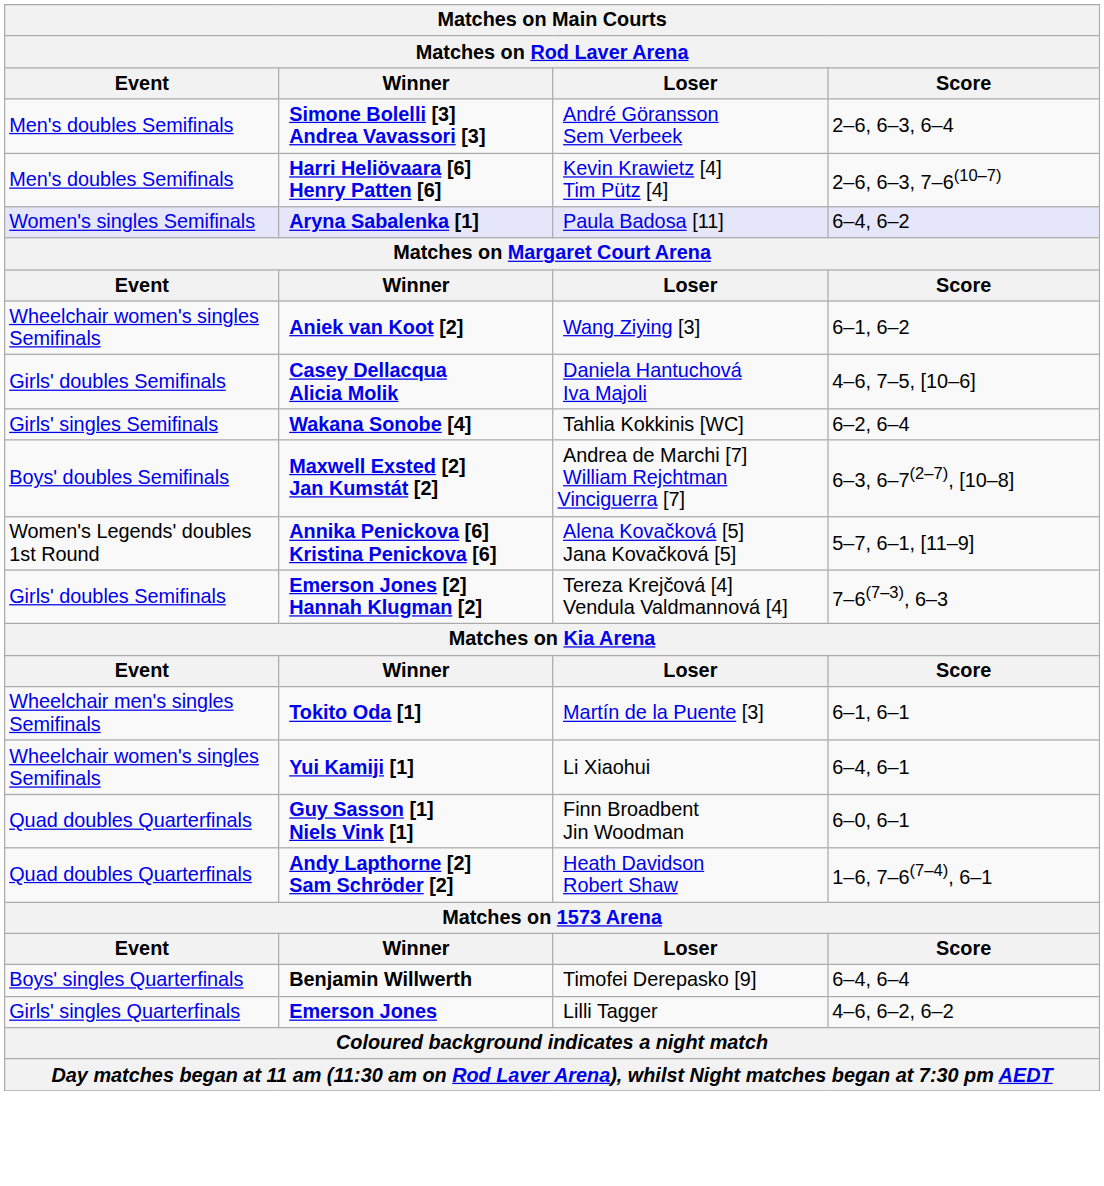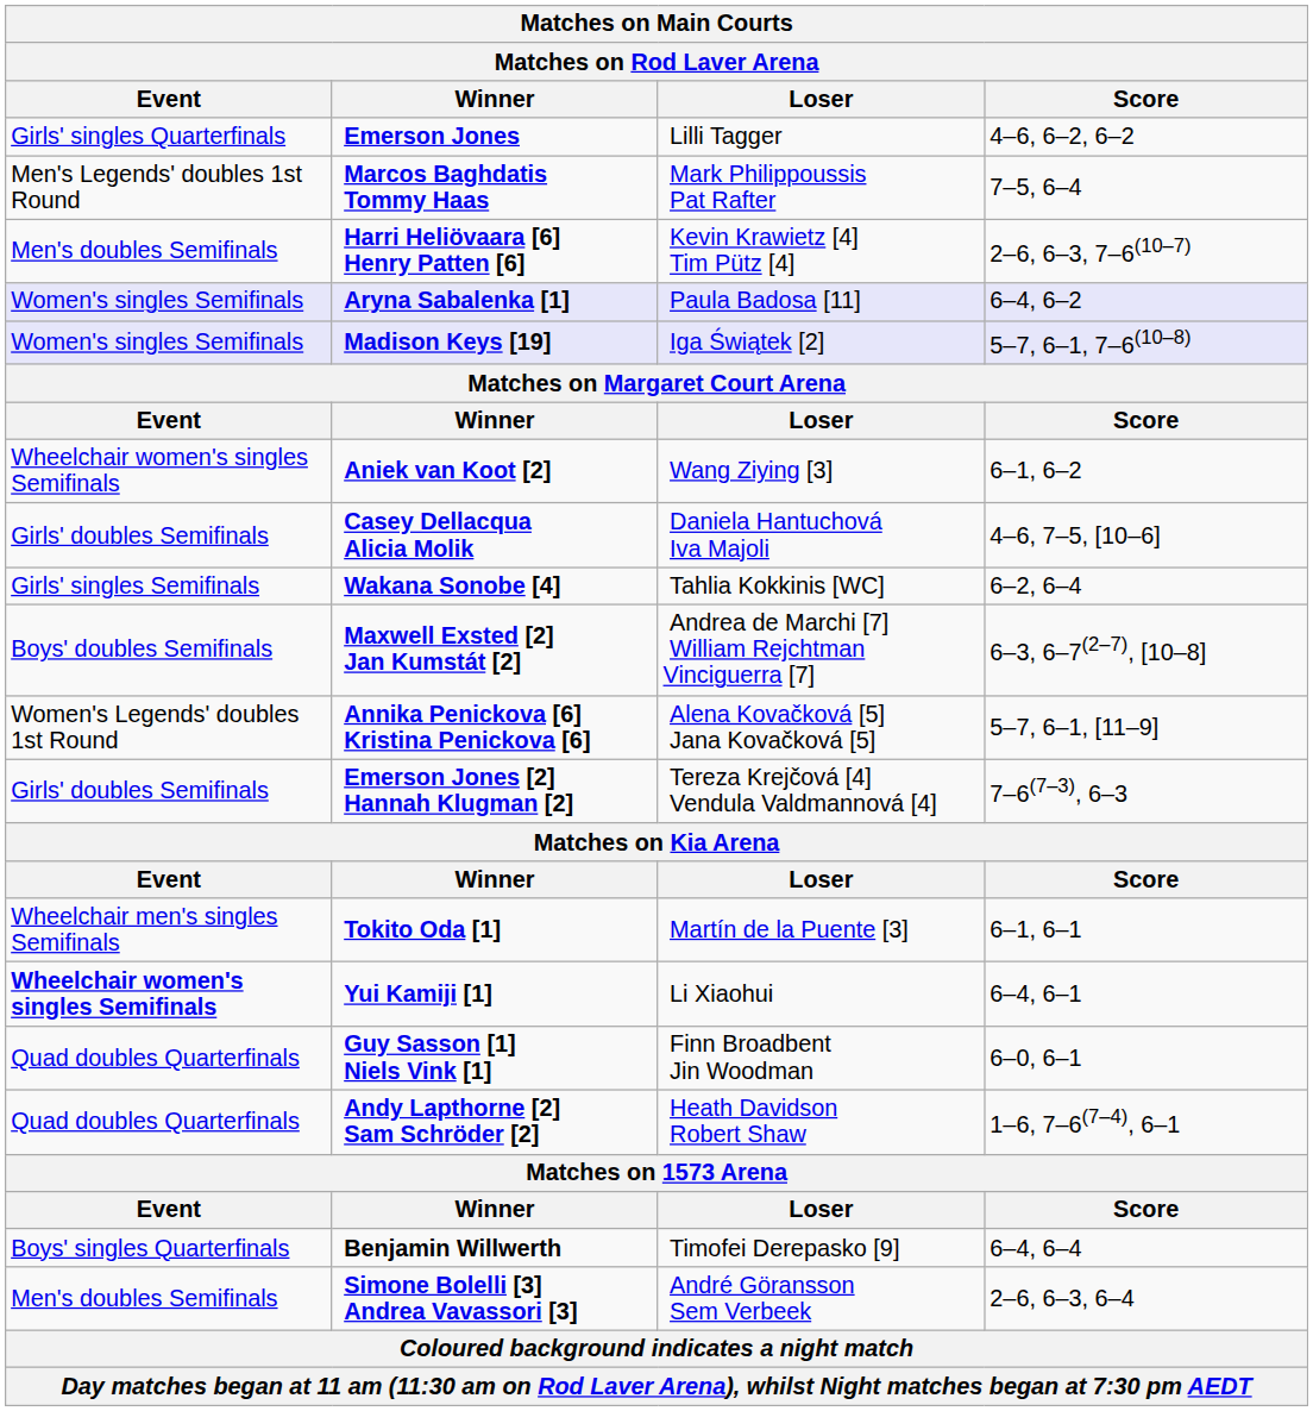 <table class="wikitable collapsible uncollapsed" style="margin:auto;">
 <tr>
 <th colspan=4><strong>Matches on Main Courts</strong></th>
 </tr>
 <tr>
 <th colspan=4><strong>Matches on <a href='#'>Rod Laver Arena</a></strong></th>
 </tr>
 <tr>
 <th style="width:220px;">Event</th>
 <th style="width:220px;">Winner</th>
 <th style="width:220px;">Loser</th>
 <th style="width:220px;">Score</th>
 </tr>
 <tr>
-<td><a href='#'>Men's doubles Semifinals</a></td>
-<td><strong> <a href='#'>Simone Bolelli</a> [3] <br>  <a href='#'>Andrea Vavassori</a> [3]</strong></td>
-<td> <a href='#'>André Göransson</a> <br>  <a href='#'>Sem Verbeek</a></td>
-<td>2–6, 6–3, 6–4</td>
+<td><a href='#'>Girls' singles Quarterfinals</a></td>
+<td><strong> <a href='#'>Emerson Jones</a></strong></td>
+<td> Lilli Tagger</td>
+<td>4–6, 6–2, 6–2</td>
+</tr>
+<tr>
+<td>Men's Legends' doubles 1st Round</td>
+<td><strong> <a href='#'>Marcos Baghdatis</a> <br>  <a href='#'>Tommy Haas</a></strong></td>
+<td> <a href='#'>Mark Philippoussis</a> <br>  <a href='#'>Pat Rafter</a></td>
+<td>7–5, 6–4</td>
 </tr>
 <tr>
 <td><a href='#'>Men's doubles Semifinals</a></td>
 <td><strong> <a href='#'>Harri Heliövaara</a> [6] <br>  <a href='#'>Henry Patten</a> [6]</strong></td>
 <td> <a href='#'>Kevin Krawietz</a> [4]<br>  <a href='#'>Tim Pütz</a> [4]</td>
 <td>2–6, 6–3, 7–6<sup>(10–7)</sup></td>
 </tr>
 <tr bgcolor=lavender>
 <td><a href='#'>Women's singles Semifinals</a></td>
 <td><strong> <a href='#'>Aryna Sabalenka</a> [1]</strong></td>
 <td> <a href='#'>Paula Badosa</a> [11]</td>
 <td>6–4, 6–2</td>
+</tr>
+<tr bgcolor=lavender>
+<td><a href='#'>Women's singles Semifinals</a></td>
+<td><strong> <a href='#'>Madison Keys</a> [19]</strong></td>
+<td> <a href='#'>Iga Świątek</a> [2]</td>
+<td>5–7, 6–1, 7–6<sup>(10–8)</sup></td>
 </tr>
 <tr>
 <th colspan=4><strong>Matches on <a href='#'>Margaret Court Arena</a></strong></th>
 </tr>
 <tr>
 <th style="width:220px;">Event</th>
 <th style="width:220px;">Winner</th>
 <th style="width:220px;">Loser</th>
 <th style="width:220px;">Score</th>
 </tr>
 <tr>
 <td><a href='#'>Wheelchair women's singles Semifinals</a></td>
 <td><strong> <a href='#'>Aniek van Koot</a> [2]</strong></td>
 <td> <a href='#'>Wang Ziying</a> [3]</td>
 <td>6–1, 6–2</td>
 </tr>
 <tr>
 <td><a href='#'>Girls' doubles Semifinals</a></td>
 <td><strong> <a href='#'>Casey Dellacqua</a><br> <a href='#'>Alicia Molik</a></strong></td>
 <td> <a href='#'>Daniela Hantuchová</a><br> <a href='#'>Iva Majoli</a></td>
 <td>4–6, 7–5, [10–6]</td>
 </tr>
 <tr>
 <td><a href='#'>Girls' singles Semifinals</a></td>
 <td><strong> <a href='#'>Wakana Sonobe</a> [4]</strong></td>
 <td> Tahlia Kokkinis [WC]</td>
 <td>6–2, 6–4</td>
 </tr>
 <tr>
 <td><a href='#'>Boys' doubles Semifinals</a></td>
 <td><strong> <a href='#'>Maxwell Exsted</a> [2] <br>  <a href='#'>Jan Kumstát</a> [2]</strong></td>
 <td> Andrea de Marchi [7]<br>  <a href='#'>William Rejchtman Vinciguerra</a> [7]</td>
 <td>6–3, 6–7<sup>(2–7)</sup>, [10–8]</td>
 </tr>
 <tr>
 <td>Women's Legends' doubles 1st Round</td>
 <td><strong> <a href='#'>Annika Penickova</a> [6] <br>  <a href='#'>Kristina Penickova</a> [6]</strong></td>
 <td> <a href='#'>Alena Kovačková</a> [5]<br>  Jana Kovačková [5]</td>
 <td>5–7, 6–1, [11–9]</td>
 </tr>
 <tr>
 <td><a href='#'>Girls' doubles Semifinals</a></td>
 <td><strong> <a href='#'>Emerson Jones</a> [2] <br>  <a href='#'>Hannah Klugman</a> [2]</strong></td>
 <td> Tereza Krejčová [4]<br>  Vendula Valdmannová [4]</td>
 <td>7–6<sup>(7–3)</sup>, 6–3</td>
 </tr>
 <tr>
 <th colspan=4><strong>Matches on <a href='#'>Kia Arena</a></strong></th>
 </tr>
 <tr>
 <th style="width:220px;">Event</th>
 <th style="width:220px;">Winner</th>
 <th style="width:220px;">Loser</th>
 <th style="width:220px;">Score</th>
 </tr>
 <tr>
 <td><a href='#'>Wheelchair men's singles Semifinals</a></td>
 <td><strong> <a href='#'>Tokito Oda</a> [1]</strong></td>
 <td> <a href='#'>Martín de la Puente</a> [3]</td>
 <td>6–1, 6–1</td>
 </tr>
 <tr>
-<td><a href='#'>Wheelchair women's singles Semifinals</a></td>
+<td><strong><a href='#'>Wheelchair women's singles Semifinals</a></strong></td>
 <td><strong> <a href='#'>Yui Kamiji</a> [1]</strong></td>
 <td> Li Xiaohui</td>
 <td>6–4, 6–1</td>
 </tr>
 <tr>
 <td><a href='#'>Quad doubles Quarterfinals</a></td>
 <td><strong> <a href='#'>Guy Sasson</a> [1] <br>  <a href='#'>Niels Vink</a> [1]</strong></td>
 <td> Finn Broadbent <br>  Jin Woodman</td>
 <td>6–0, 6–1</td>
 </tr>
 <tr>
 <td><a href='#'>Quad doubles Quarterfinals</a></td>
 <td><strong> <a href='#'>Andy Lapthorne</a> [2] <br>  <a href='#'>Sam Schröder</a> [2]</strong></td>
 <td> <a href='#'>Heath Davidson</a> <br>  <a href='#'>Robert Shaw</a></td>
 <td>1–6, 7–6<sup>(7–4)</sup>, 6–1</td>
 </tr>
 <tr>
 <th colspan=4><strong>Matches on <a href='#'>1573 Arena</a></strong></th>
 </tr>
 <tr>
 <th style="width:220px;">Event</th>
 <th style="width:220px;">Winner</th>
 <th style="width:220px;">Loser</th>
 <th style="width:220px;">Score</th>
 </tr>
 <tr>
 <td><a href='#'>Boys' singles Quarterfinals</a></td>
 <td><strong> Benjamin Willwerth</strong></td>
 <td> Timofei Derepasko [9]</td>
 <td>6–4, 6–4</td>
 </tr>
 <tr>
-<td><a href='#'>Girls' singles Quarterfinals</a></td>
-<td><strong> <a href='#'>Emerson Jones</a></strong></td>
-<td> Lilli Tagger</td>
-<td>4–6, 6–2, 6–2</td>
+<td><a href='#'>Men's doubles Semifinals</a></td>
+<td><strong> <a href='#'>Simone Bolelli</a> [3] <br>  <a href='#'>Andrea Vavassori</a> [3]</strong></td>
+<td> <a href='#'>André Göransson</a> <br>  <a href='#'>Sem Verbeek</a></td>
+<td>2–6, 6–3, 6–4</td>
 </tr>
 <tr>
 <th colspan=4><em>Coloured background indicates a night match</em></th>
 </tr>
 <tr>
 <th colspan=4><em>Day matches began at 11 am (11:30 am on <a href='#'>Rod Laver Arena</a>), whilst Night matches began at 7:30 pm <a href='#'>AEDT</a></em></th>
 </tr>
 </table>
